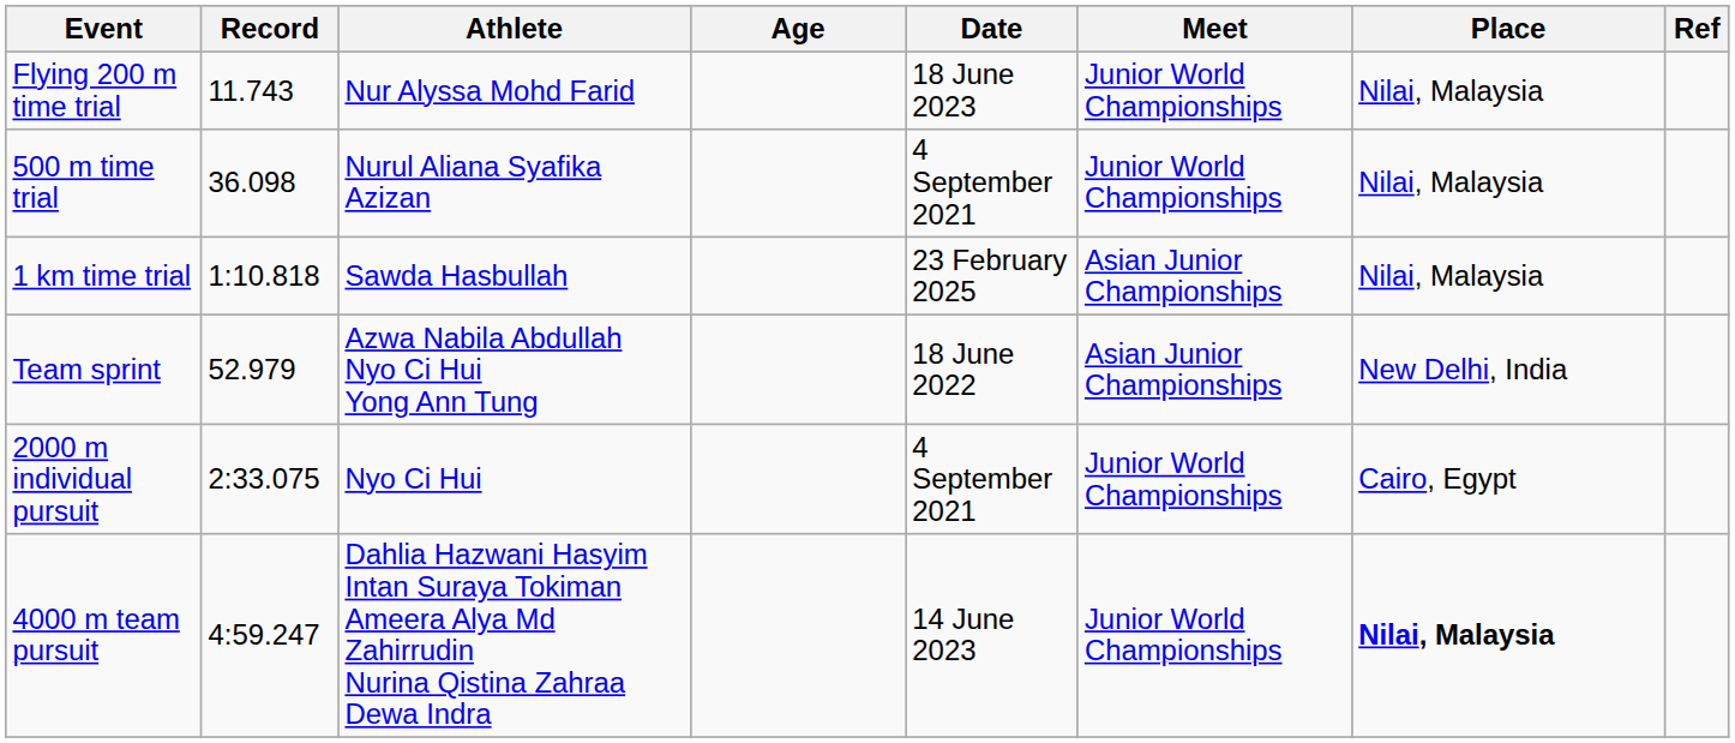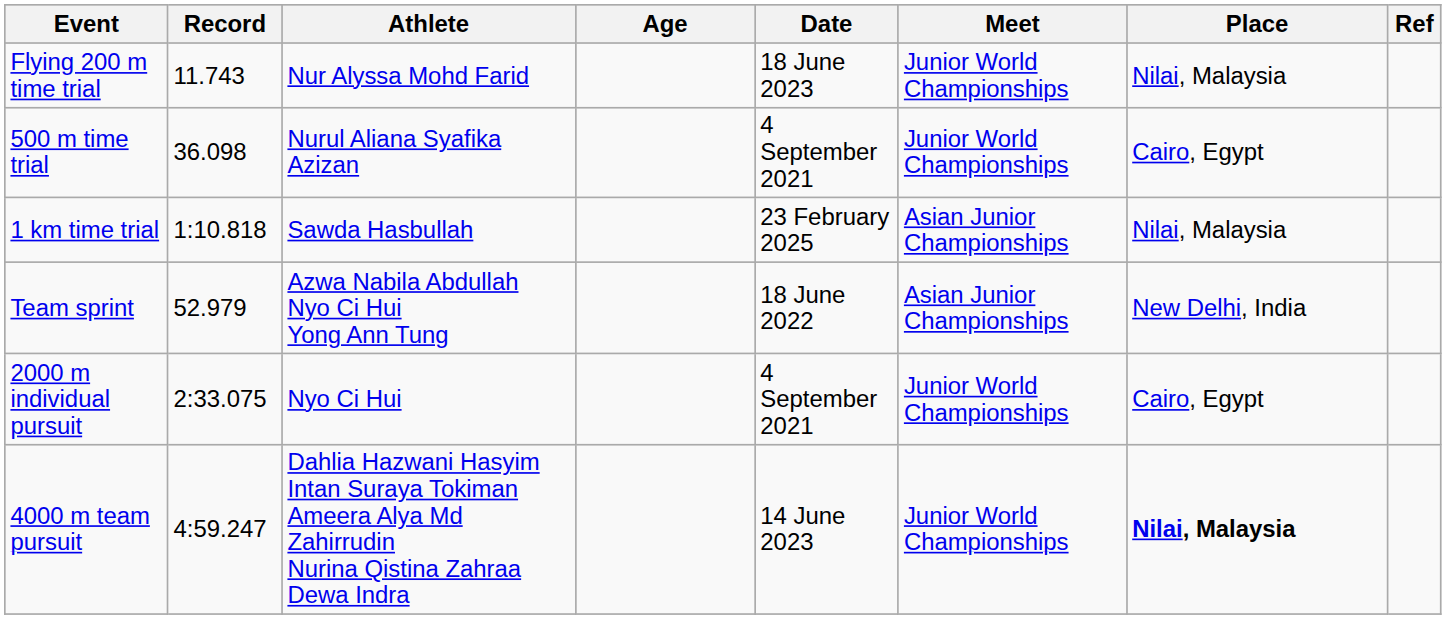 <table class="wikitable" style="font-size:90%; width: 98%;">
 <tr>
 <th width=10%>Event</th>
 <th width=5%>Record</th>
 <th width=18%>Athlete</th>
 <th width=11%>Age</th>
 <th width=8%>Date</th>
 <th width=14%>Meet</th>
 <th width=16%>Place</th>
 <th width=2%>Ref</th>
 </tr>
 <tr>
 <td><a href='#'>Flying 200 m time trial</a></td>
 <td>11.743</td>
 <td><a href='#'>Nur Alyssa Mohd Farid</a></td>
 <td></td>
 <td>18 June 2023</td>
 <td><a href='#'>Junior World Championships</a></td>
 <td><a href='#'>Nilai</a>, Malaysia</td>
 <td></td>
 </tr>
 <tr>
 <td><a href='#'>500 m time trial</a></td>
 <td>36.098</td>
 <td><a href='#'>Nurul Aliana Syafika Azizan</a></td>
 <td></td>
 <td>4 September 2021</td>
 <td><a href='#'>Junior World Championships</a></td>
-<td><a href='#'>Nilai</a>, Malaysia</td>
+<td><a href='#'>Cairo</a>, Egypt</td>
 <td></td>
 </tr>
 <tr>
 <td><a href='#'>1 km time trial</a></td>
 <td>1:10.818</td>
 <td><a href='#'>Sawda Hasbullah</a></td>
 <td></td>
 <td>23 February 2025</td>
 <td><a href='#'>Asian Junior Championships</a></td>
 <td><a href='#'>Nilai</a>, Malaysia</td>
 <td></td>
 </tr>
 <tr>
 <td><a href='#'>Team sprint</a></td>
 <td>52.979</td>
 <td><a href='#'>Azwa Nabila Abdullah</a><br><a href='#'>Nyo Ci Hui</a><br><a href='#'>Yong Ann Tung</a></td>
 <td><br><br></td>
 <td>18 June 2022</td>
 <td><a href='#'>Asian Junior Championships</a></td>
 <td><a href='#'>New Delhi</a>, India</td>
 <td></td>
 </tr>
 <tr>
 <td><a href='#'>2000 m individual pursuit</a></td>
 <td>2:33.075</td>
 <td><a href='#'>Nyo Ci Hui</a></td>
 <td></td>
 <td>4 September 2021</td>
 <td><a href='#'>Junior World Championships</a></td>
 <td><a href='#'>Cairo</a>, Egypt</td>
 <td></td>
 </tr>
 <tr>
 <td><a href='#'>4000 m team pursuit</a></td>
 <td>4:59.247</td>
 <td><a href='#'>Dahlia Hazwani Hasyim</a><br><a href='#'>Intan Suraya Tokiman</a><br><a href='#'>Ameera Alya Md Zahirrudin</a><br><a href='#'>Nurina Qistina Zahraa Dewa Indra</a></td>
 <td></td>
 <td>14 June 2023</td>
 <td><a href='#'>Junior World Championships</a></td>
 <td><strong><a href='#'>Nilai</a>, Malaysia</strong></td>
 <td></td>
 </tr>
 </table>
